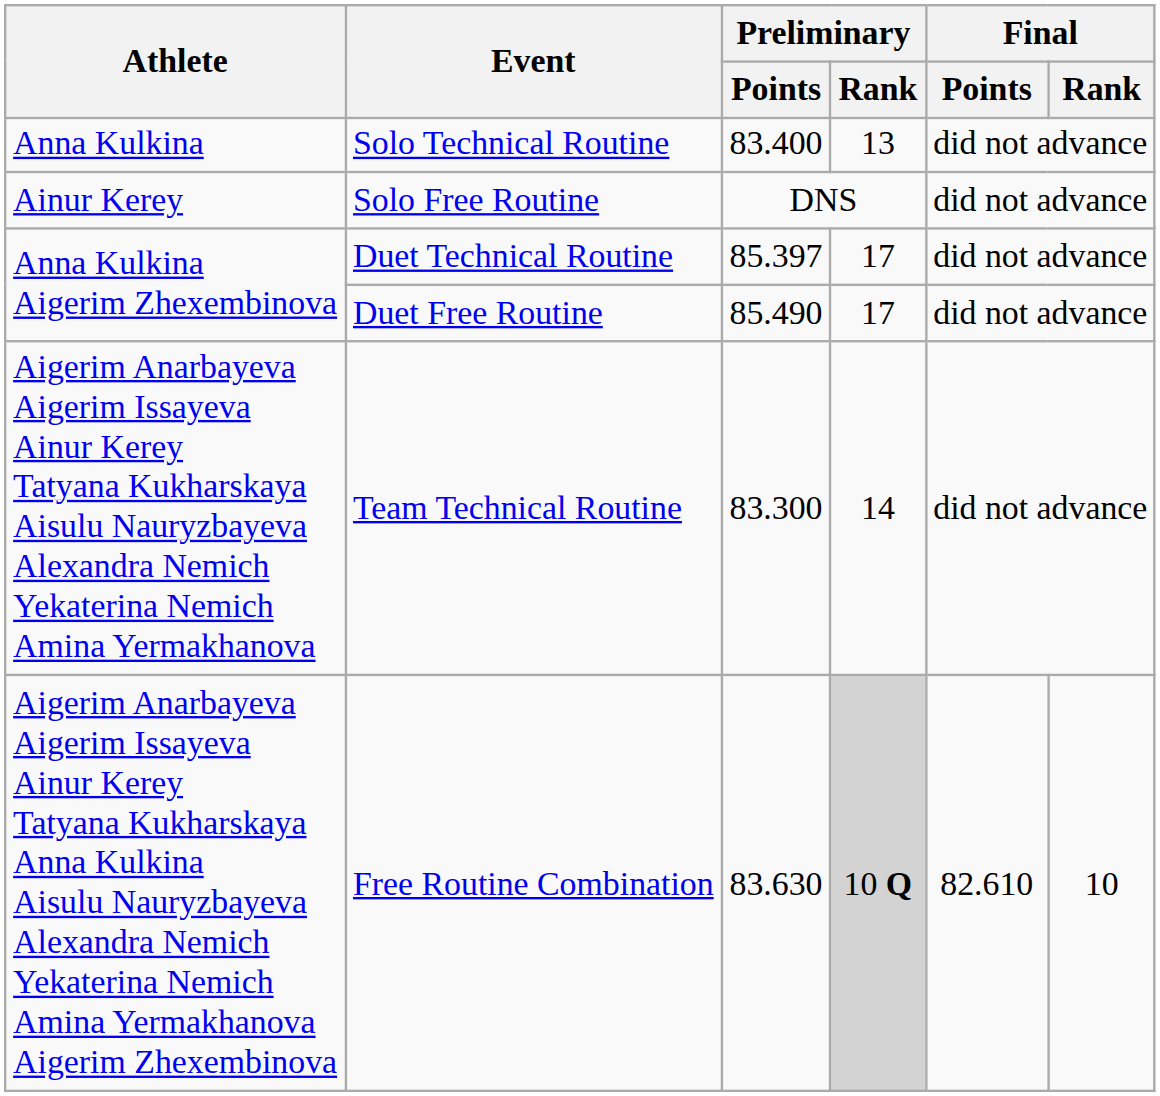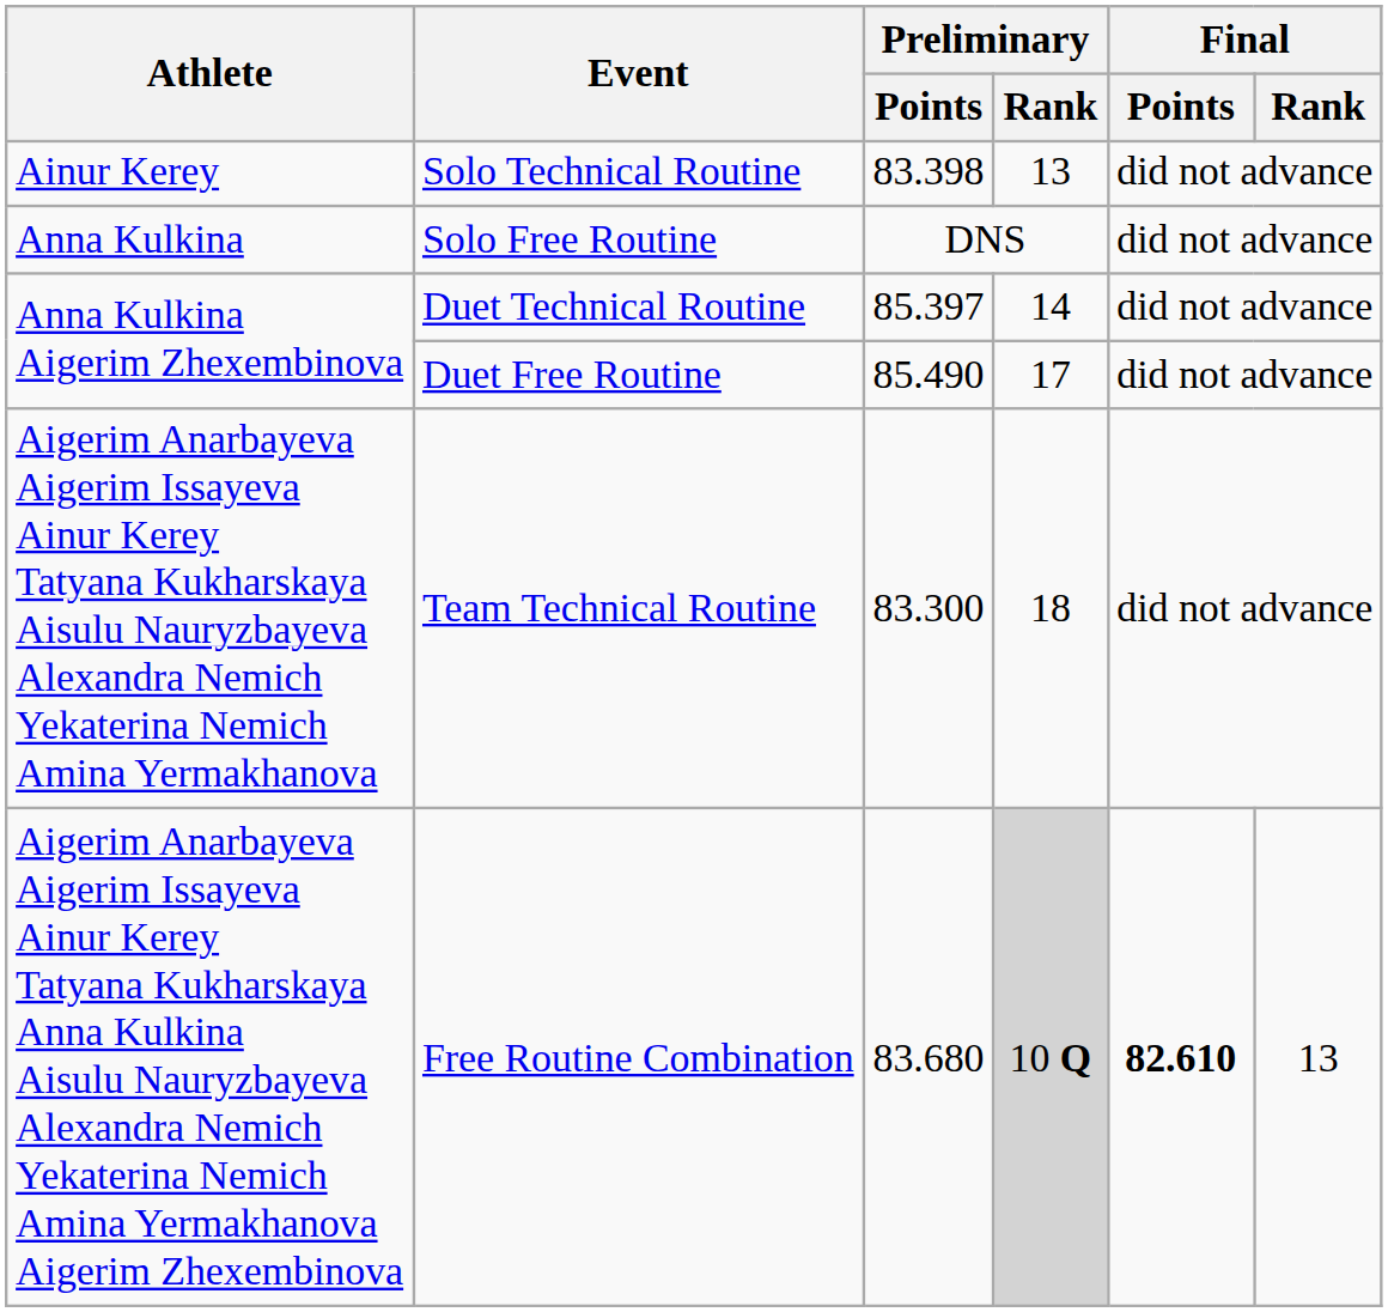 <table class=wikitable style="font-size:90%">
 <tr>
 <th rowspan="2">Athlete</th>
 <th rowspan="2">Event</th>
 <th colspan="2">Preliminary</th>
 <th colspan="2">Final</th>
 </tr>
 <tr>
 <th>Points</th>
 <th>Rank</th>
 <th>Points</th>
 <th>Rank</th>
 </tr>
 <tr>
-<td rowspan="1"><a href='#'>Anna Kulkina</a></td>
+<td rowspan="1"><a href='#'>Ainur Kerey</a></td>
 <td><a href='#'>Solo Technical Routine</a></td>
-<td align=center>83.400</td>
+<td align=center>83.398</td>
 <td align=center>13</td>
 <td align=center colspan=2>did not advance</td>
 </tr>
 <tr>
-<td rowspan="1"><a href='#'>Ainur Kerey</a></td>
+<td rowspan="1"><a href='#'>Anna Kulkina</a></td>
 <td><a href='#'>Solo Free Routine</a></td>
 <td align=center colspan=2>DNS</td>
 <td align=center colspan=2>did not advance</td>
 </tr>
 <tr>
 <td rowspan="2"><a href='#'>Anna Kulkina</a><br><a href='#'>Aigerim Zhexembinova</a></td>
 <td><a href='#'>Duet Technical Routine</a></td>
 <td align=center>85.397</td>
-<td align=center>17</td>
+<td align=center>14</td>
 <td align=center colspan=2>did not advance</td>
 </tr>
 <tr>
 <td><a href='#'>Duet Free Routine</a></td>
 <td align=center>85.490</td>
 <td align=center>17</td>
 <td align=center colspan=2>did not advance</td>
 </tr>
 <tr>
 <td rowspan="1"><a href='#'>Aigerim Anarbayeva</a><br><a href='#'>Aigerim Issayeva</a><br><a href='#'>Ainur Kerey</a><br><a href='#'>Tatyana Kukharskaya</a><br><a href='#'>Aisulu Nauryzbayeva</a><br><a href='#'>Alexandra Nemich</a><br><a href='#'>Yekaterina Nemich</a><br><a href='#'>Amina Yermakhanova</a></td>
 <td><a href='#'>Team Technical Routine</a></td>
 <td align=center>83.300</td>
-<td align=center>14</td>
+<td align=center>18</td>
 <td align=center colspan=2>did not advance</td>
 </tr>
 <tr>
 <td rowspan="1"><a href='#'>Aigerim Anarbayeva</a><br><a href='#'>Aigerim Issayeva</a><br><a href='#'>Ainur Kerey</a><br><a href='#'>Tatyana Kukharskaya</a><br><a href='#'>Anna Kulkina</a><br><a href='#'>Aisulu Nauryzbayeva</a><br><a href='#'>Alexandra Nemich</a><br><a href='#'>Yekaterina Nemich</a><br><a href='#'>Amina Yermakhanova</a><br><a href='#'>Aigerim Zhexembinova</a></td>
 <td><a href='#'>Free Routine Combination</a></td>
-<td align=center>83.630</td>
+<td align=center>83.680</td>
 <td align=center style="background: lightgrey;">10 <strong>Q</strong></td>
-<td align=center>82.610</td>
-<td align=center>10</td>
+<td align=center><strong>82.610</strong></td>
+<td align=center>13</td>
 </tr>
 </table>
